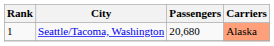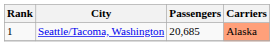 <table class="wikitable sortable" style="font-size: 95%" width= align=>
 <tr>
 <th>Rank</th>
 <th>City</th>
 <th>Passengers</th>
 <th>Carriers</th>
 </tr>
 <tr>
 <td>1</td>
 <td><a href='#'>Seattle/Tacoma, Washington</a></td>
-<td>20,680</td>
+<td>20,685</td>
 <td style="background: lightsalmon;">Alaska</td>
 </tr>
 <tr>
 </tr>
 </table>
